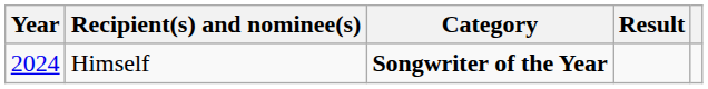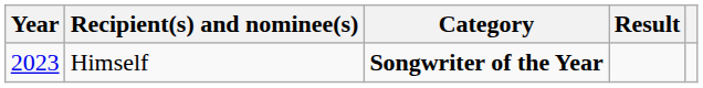 <table class="wikitable sortable plainrowheaders">
 <tr>
 <th scope="col">Year</th>
 <th scope="col">Recipient(s) and nominee(s)</th>
 <th scope="col">Category</th>
 <th scope="col">Result</th>
 <th scope="col" class="unsortable"></th>
 </tr>
 <tr>
-<td><a href='#'>2024</a></td>
+<td><a href='#'>2023</a></td>
 <td>Himself</td>
 <td><strong>Songwriter of the Year</strong></td>
 <td></td>
 <td align="center"></td>
 </tr>
 </table>
